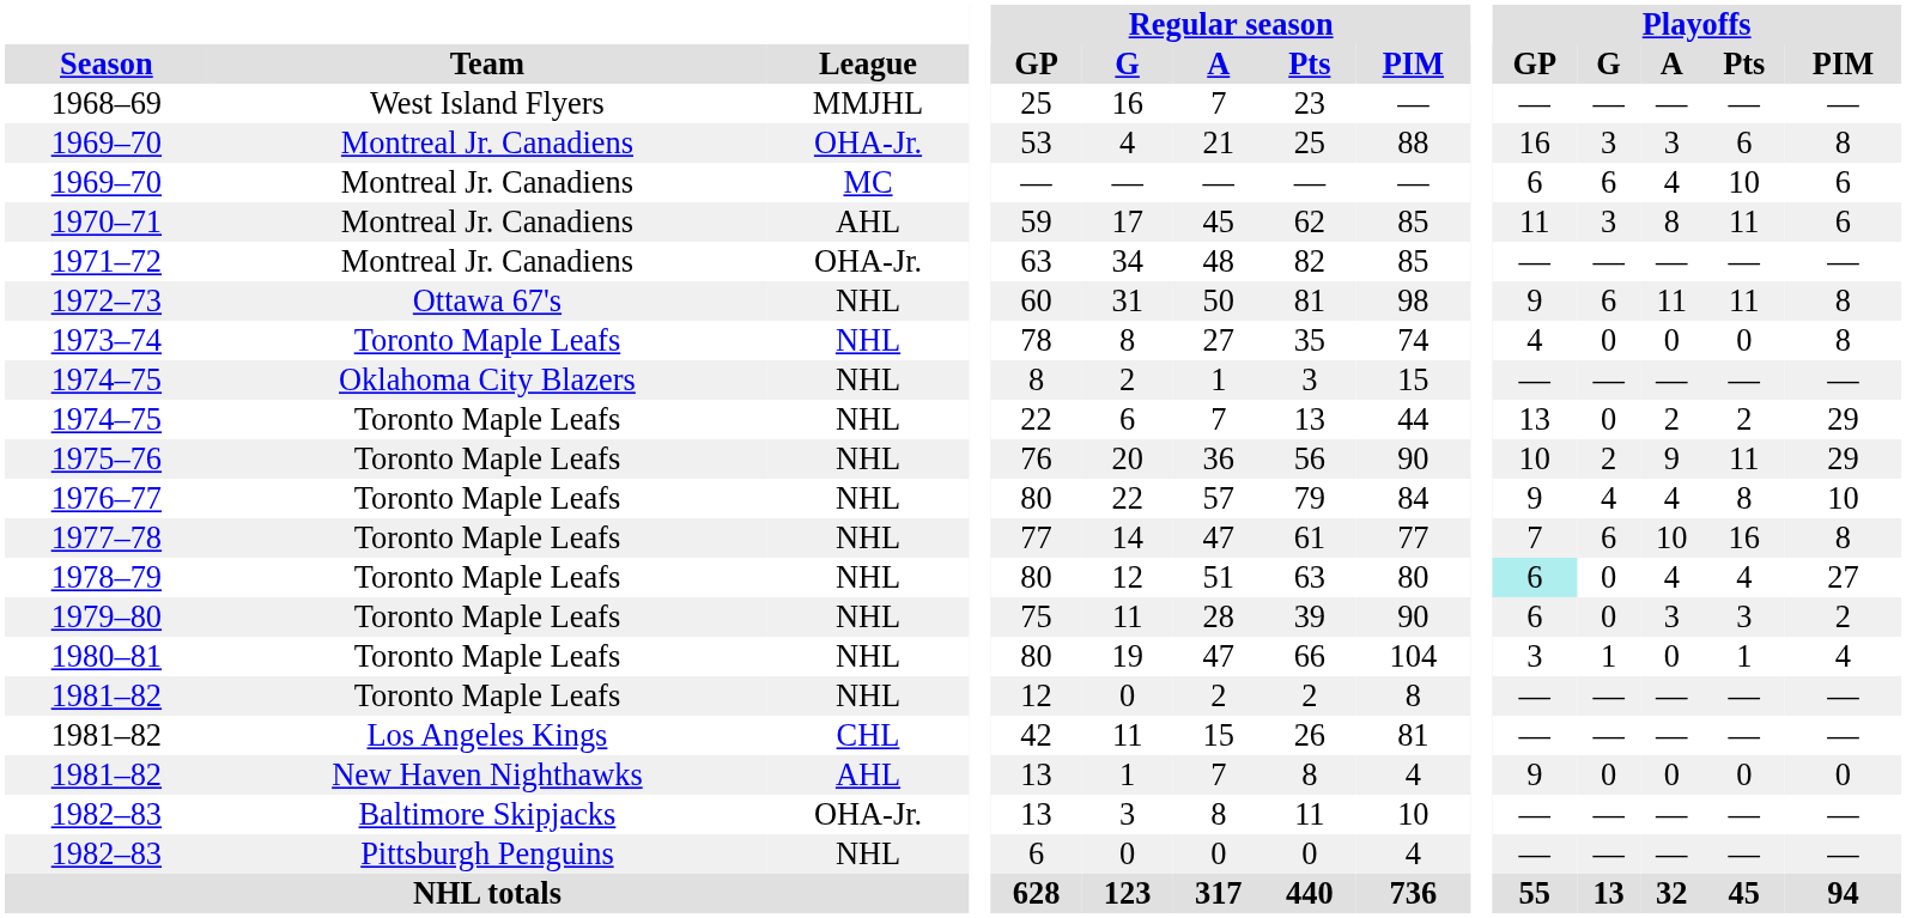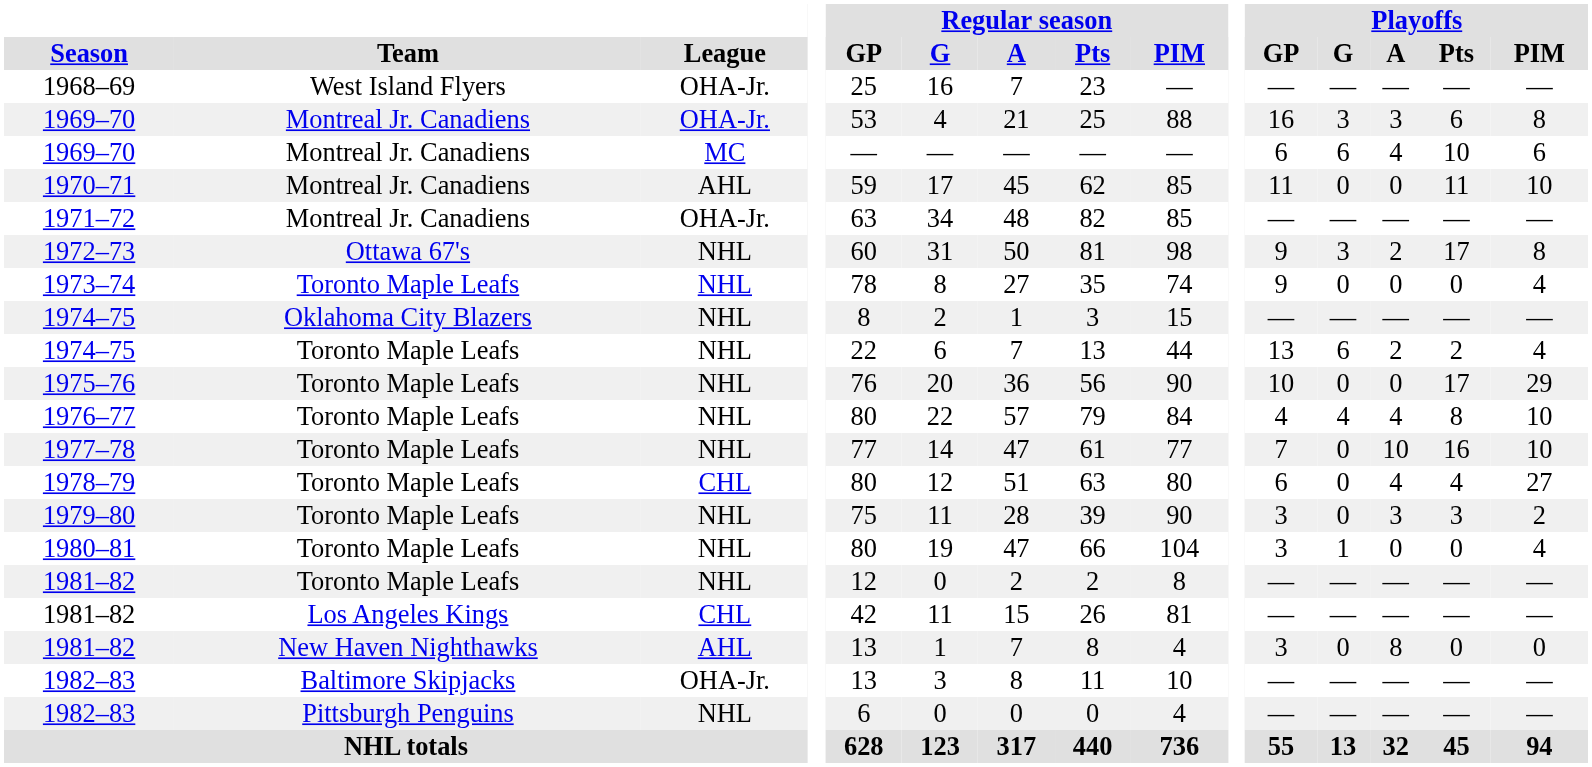 <table border="0" cellpadding="1" cellspacing="0" style="text-align:center; width:60em">
 <tr bgcolor="#e0e0e0">
 <th colspan="3" bgcolor="#ffffff"> </th>
 <th rowspan="99" bgcolor="#ffffff"> </th>
 <th colspan="5"><a href='#'>Regular season</a></th>
 <th rowspan="99" bgcolor="#ffffff"> </th>
 <th colspan="5"><a href='#'>Playoffs</a></th>
 </tr>
 <tr bgcolor="#e0e0e0">
 <th><a href='#'>Season</a></th>
 <th>Team</th>
 <th>League</th>
 <th>GP</th>
 <th><a href='#'>G</a></th>
 <th><a href='#'>A</a></th>
 <th><a href='#'>Pts</a></th>
 <th><a href='#'>PIM</a></th>
 <th>GP</th>
 <th>G</th>
 <th>A</th>
 <th>Pts</th>
 <th>PIM</th>
 </tr>
 <tr>
 <td>1968–69</td>
 <td>West Island Flyers</td>
-<td>MMJHL</td>
+<td>OHA-Jr.</td>
 <td>25</td>
 <td>16</td>
 <td>7</td>
 <td>23</td>
 <td>—</td>
 <td>—</td>
 <td>—</td>
 <td>—</td>
 <td>—</td>
 <td>—</td>
 </tr>
 <tr bgcolor="#f0f0f0">
 <td><a href='#'>1969–70</a></td>
 <td><a href='#'>Montreal Jr. Canadiens</a></td>
 <td><a href='#'>OHA-Jr.</a></td>
 <td>53</td>
 <td>4</td>
 <td>21</td>
 <td>25</td>
 <td>88</td>
 <td>16</td>
 <td>3</td>
 <td>3</td>
 <td>6</td>
 <td>8</td>
 </tr>
 <tr>
 <td><a href='#'>1969–70</a></td>
 <td>Montreal Jr. Canadiens</td>
 <td><a href='#'>MC</a></td>
 <td>—</td>
 <td>—</td>
 <td>—</td>
 <td>—</td>
 <td>—</td>
 <td>6</td>
 <td>6</td>
 <td>4</td>
 <td>10</td>
 <td>6</td>
 </tr>
 <tr bgcolor="#f0f0f0">
 <td><a href='#'>1970–71</a></td>
 <td>Montreal Jr. Canadiens</td>
 <td>AHL</td>
 <td>59</td>
 <td>17</td>
 <td>45</td>
 <td>62</td>
 <td>85</td>
 <td>11</td>
-<td>3</td>
-<td>8</td>
+<td>0</td>
+<td>0</td>
 <td>11</td>
-<td>6</td>
+<td>10</td>
 </tr>
 <tr>
 <td><a href='#'>1971–72</a></td>
 <td>Montreal Jr. Canadiens</td>
 <td>OHA-Jr.</td>
 <td>63</td>
 <td>34</td>
 <td>48</td>
 <td>82</td>
 <td>85</td>
 <td>—</td>
 <td>—</td>
 <td>—</td>
 <td>—</td>
 <td>—</td>
 </tr>
 <tr bgcolor="#f0f0f0">
 <td><a href='#'>1972–73</a></td>
 <td><a href='#'>Ottawa 67's</a></td>
 <td>NHL</td>
 <td>60</td>
 <td>31</td>
 <td>50</td>
 <td>81</td>
 <td>98</td>
 <td>9</td>
-<td>6</td>
-<td>11</td>
-<td>11</td>
+<td>3</td>
+<td>2</td>
+<td>17</td>
 <td>8</td>
 </tr>
 <tr>
 <td><a href='#'>1973–74</a></td>
 <td><a href='#'>Toronto Maple Leafs</a></td>
 <td><a href='#'>NHL</a></td>
 <td>78</td>
 <td>8</td>
 <td>27</td>
 <td>35</td>
 <td>74</td>
-<td>4</td>
+<td>9</td>
 <td>0</td>
 <td>0</td>
 <td>0</td>
-<td>8</td>
+<td>4</td>
 </tr>
 <tr bgcolor="#f0f0f0">
 <td><a href='#'>1974–75</a></td>
 <td><a href='#'>Oklahoma City Blazers</a></td>
 <td>NHL</td>
 <td>8</td>
 <td>2</td>
 <td>1</td>
 <td>3</td>
 <td>15</td>
 <td>—</td>
 <td>—</td>
 <td>—</td>
 <td>—</td>
 <td>—</td>
 </tr>
 <tr>
 <td><a href='#'>1974–75</a></td>
 <td>Toronto Maple Leafs</td>
 <td>NHL</td>
 <td>22</td>
 <td>6</td>
 <td>7</td>
 <td>13</td>
 <td>44</td>
 <td>13</td>
-<td>0</td>
+<td>6</td>
 <td>2</td>
 <td>2</td>
-<td>29</td>
+<td>4</td>
 </tr>
 <tr bgcolor="#f0f0f0">
 <td><a href='#'>1975–76</a></td>
 <td>Toronto Maple Leafs</td>
 <td>NHL</td>
 <td>76</td>
 <td>20</td>
 <td>36</td>
 <td>56</td>
 <td>90</td>
 <td>10</td>
-<td>2</td>
-<td>9</td>
-<td>11</td>
+<td>0</td>
+<td>0</td>
+<td>17</td>
 <td>29</td>
 </tr>
 <tr>
 <td><a href='#'>1976–77</a></td>
 <td>Toronto Maple Leafs</td>
 <td>NHL</td>
 <td>80</td>
 <td>22</td>
 <td>57</td>
 <td>79</td>
 <td>84</td>
-<td>9</td>
+<td>4</td>
 <td>4</td>
 <td>4</td>
 <td>8</td>
 <td>10</td>
 </tr>
 <tr bgcolor="#f0f0f0">
 <td><a href='#'>1977–78</a></td>
 <td>Toronto Maple Leafs</td>
 <td>NHL</td>
 <td>77</td>
 <td>14</td>
 <td>47</td>
 <td>61</td>
 <td>77</td>
 <td>7</td>
-<td>6</td>
+<td>0</td>
 <td>10</td>
 <td>16</td>
-<td>8</td>
+<td>10</td>
 </tr>
 <tr>
 <td><a href='#'>1978–79</a></td>
 <td>Toronto Maple Leafs</td>
-<td>NHL</td>
+<td><a href='#'>CHL</a></td>
 <td>80</td>
 <td>12</td>
 <td>51</td>
 <td>63</td>
 <td>80</td>
-<td style="background: paleturquoise;">6</td>
+<td>6</td>
 <td>0</td>
 <td>4</td>
 <td>4</td>
 <td>27</td>
 </tr>
 <tr bgcolor="#f0f0f0">
 <td><a href='#'>1979–80</a></td>
 <td>Toronto Maple Leafs</td>
 <td>NHL</td>
 <td>75</td>
 <td>11</td>
 <td>28</td>
 <td>39</td>
 <td>90</td>
-<td>6</td>
+<td>3</td>
 <td>0</td>
 <td>3</td>
 <td>3</td>
 <td>2</td>
 </tr>
 <tr>
 <td><a href='#'>1980–81</a></td>
 <td>Toronto Maple Leafs</td>
 <td>NHL</td>
 <td>80</td>
 <td>19</td>
 <td>47</td>
 <td>66</td>
 <td>104</td>
 <td>3</td>
 <td>1</td>
 <td>0</td>
-<td>1</td>
+<td>0</td>
 <td>4</td>
 </tr>
 <tr bgcolor="#f0f0f0">
 <td><a href='#'>1981–82</a></td>
 <td>Toronto Maple Leafs</td>
 <td>NHL</td>
 <td>12</td>
 <td>0</td>
 <td>2</td>
 <td>2</td>
 <td>8</td>
 <td>—</td>
 <td>—</td>
 <td>—</td>
 <td>—</td>
 <td>—</td>
 </tr>
 <tr>
 <td>1981–82</td>
 <td><a href='#'>Los Angeles Kings</a></td>
 <td><a href='#'>CHL</a></td>
 <td>42</td>
 <td>11</td>
 <td>15</td>
 <td>26</td>
 <td>81</td>
 <td>—</td>
 <td>—</td>
 <td>—</td>
 <td>—</td>
 <td>—</td>
 </tr>
 <tr bgcolor="#f0f0f0">
 <td><a href='#'>1981–82</a></td>
 <td><a href='#'>New Haven Nighthawks</a></td>
 <td><a href='#'>AHL</a></td>
 <td>13</td>
 <td>1</td>
 <td>7</td>
 <td>8</td>
 <td>4</td>
-<td>9</td>
+<td>3</td>
 <td>0</td>
-<td>0</td>
+<td>8</td>
 <td>0</td>
 <td>0</td>
 </tr>
 <tr>
 <td><a href='#'>1982–83</a></td>
 <td><a href='#'>Baltimore Skipjacks</a></td>
 <td>OHA-Jr.</td>
 <td>13</td>
 <td>3</td>
 <td>8</td>
 <td>11</td>
 <td>10</td>
 <td>—</td>
 <td>—</td>
 <td>—</td>
 <td>—</td>
 <td>—</td>
 </tr>
 <tr bgcolor="#f0f0f0">
 <td><a href='#'>1982–83</a></td>
 <td><a href='#'>Pittsburgh Penguins</a></td>
 <td>NHL</td>
 <td>6</td>
 <td>0</td>
 <td>0</td>
 <td>0</td>
 <td>4</td>
 <td>—</td>
 <td>—</td>
 <td>—</td>
 <td>—</td>
 <td>—</td>
 </tr>
 <tr bgcolor="#e0e0e0">
 <th colspan="3">NHL totals</th>
 <th>628</th>
 <th>123</th>
 <th>317</th>
 <th>440</th>
 <th>736</th>
 <th>55</th>
 <th>13</th>
 <th>32</th>
 <th>45</th>
 <th>94</th>
 </tr>
 </table>
